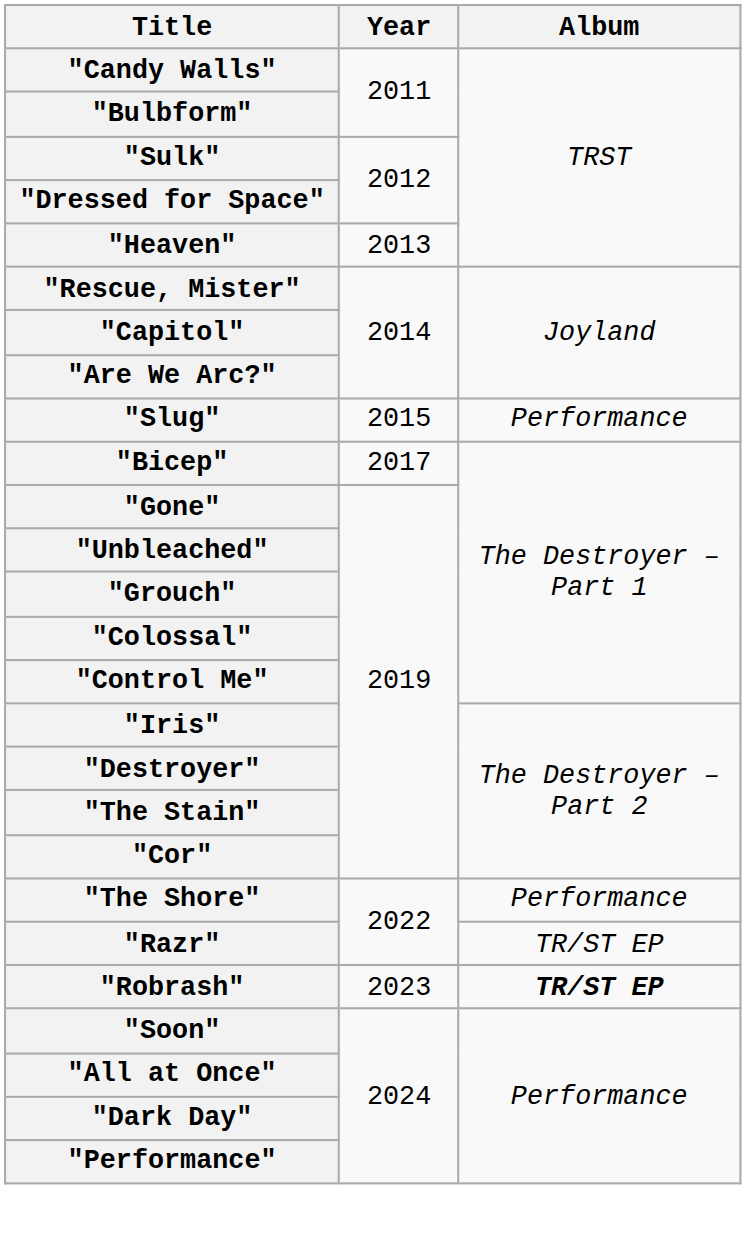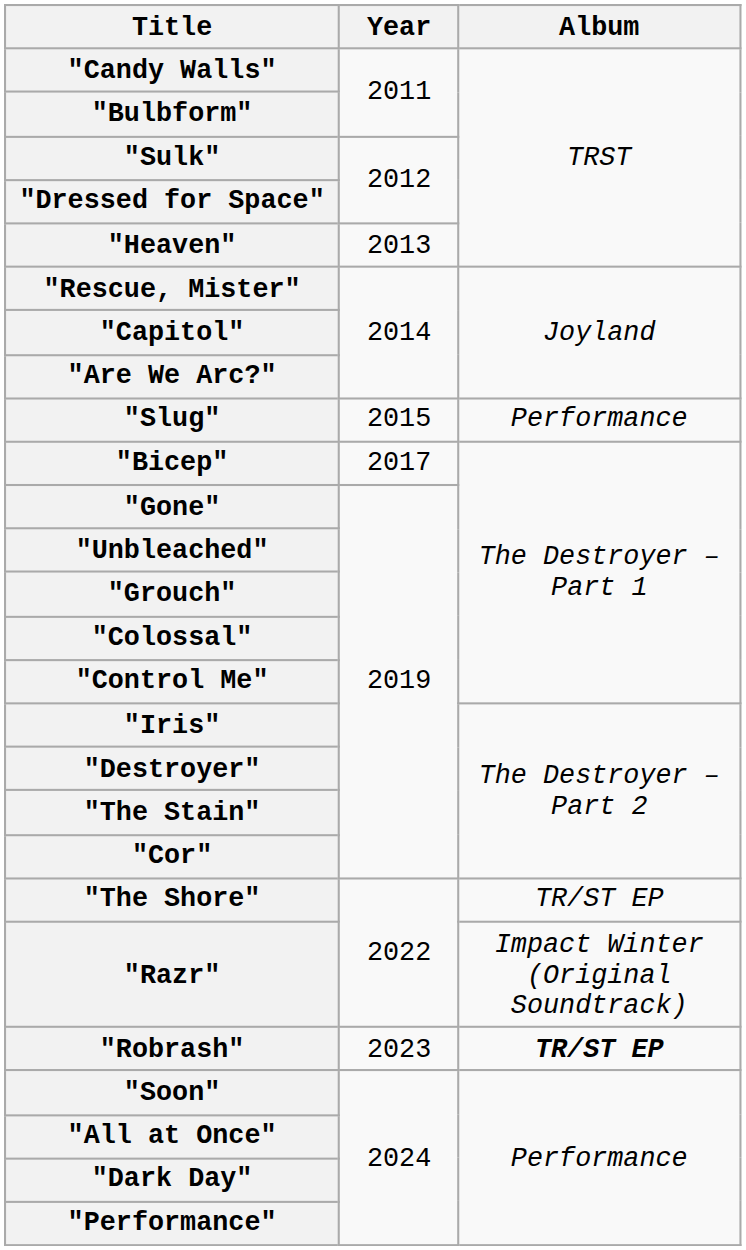 <table class="wikitable plainrowheaders" style="text-align:center">
 <tr>
 <th scope="col" style="width:12em;">Title</th>
 <th scope="col" style="width:4em;">Year</th>
 <th scope="col" style="width:10em;">Album</th>
 </tr>
 <tr>
 <th scope="row">"Candy Walls"</th>
 <td rowspan="2">2011</td>
 <td rowspan="5"><em>TRST</em></td>
 </tr>
 <tr>
 <th scope="row">"Bulbform"</th>
 </tr>
 <tr>
 <th scope="row">"Sulk"</th>
 <td rowspan="2">2012</td>
 </tr>
 <tr>
 <th scope="row">"Dressed for Space"</th>
 </tr>
 <tr>
 <th scope="row">"Heaven"</th>
 <td>2013</td>
 </tr>
 <tr>
 <th scope="row">"Rescue, Mister"</th>
 <td rowspan="3">2014</td>
 <td rowspan="3"><em>Joyland</em></td>
 </tr>
 <tr>
 <th scope="row">"Capitol"</th>
 </tr>
 <tr>
 <th scope="row">"Are We Arc?"</th>
 </tr>
 <tr>
 <th scope="row">"Slug"</th>
 <td>2015</td>
 <td><em>Performance</em></td>
 </tr>
 <tr>
 <th scope="row">"Bicep"</th>
 <td>2017</td>
 <td rowspan="6"><em>The Destroyer – Part 1</em></td>
 </tr>
 <tr>
 <th scope="row">"Gone"</th>
 <td rowspan="9">2019</td>
 </tr>
 <tr>
 <th scope="row">"Unbleached"</th>
 </tr>
 <tr>
 <th scope="row">"Grouch"</th>
 </tr>
 <tr>
 <th scope="row">"Colossal"</th>
 </tr>
 <tr>
 <th scope="row">"Control Me"</th>
 </tr>
 <tr>
 <th scope="row">"Iris"</th>
 <td rowspan="4"><em>The Destroyer – Part 2</em></td>
 </tr>
 <tr>
 <th scope="row">"Destroyer"</th>
 </tr>
 <tr>
 <th scope="row">"The Stain"</th>
 </tr>
 <tr>
 <th scope="row">"Cor"</th>
 </tr>
 <tr>
 <th scope="row">"The Shore"</th>
 <td rowspan="2">2022</td>
-<td><em>Performance</em></td>
+<td><em>TR/ST EP</em></td>
 </tr>
 <tr>
 <th scope="row">"Razr"</th>
-<td><em>TR/ST EP</em></td>
+<td><em>Impact Winter (Original Soundtrack)</em></td>
 </tr>
 <tr>
 <th scope="row">"Robrash"</th>
 <td>2023</td>
 <td><strong><em>TR/ST EP</em></strong></td>
 </tr>
 <tr>
 <th scope="row">"Soon"</th>
 <td rowspan="4">2024</td>
 <td rowspan="4"><em>Performance</em></td>
 </tr>
 <tr>
 <th scope="row">"All at Once"</th>
 </tr>
 <tr>
 <th scope="row">"Dark Day"</th>
 </tr>
 <tr>
 <th scope="row">"Performance"</th>
 </tr>
 </table>
